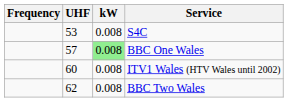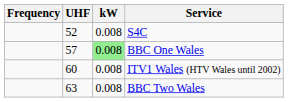 <table class="wikitable sortable">
 <tr>
 <th>Frequency</th>
 <th>UHF</th>
 <th>kW</th>
 <th>Service</th>
 </tr>
 <tr>
 <td></td>
-<td>53</td>
+<td>52</td>
 <td>0.008</td>
 <td><a href='#'>S4C</a></td>
 </tr>
 <tr>
 <td></td>
 <td>57</td>
 <td style="background: lightgreen;">0.008</td>
 <td><a href='#'>BBC One Wales</a></td>
 </tr>
 <tr>
 <td></td>
 <td>60</td>
 <td>0.008</td>
 <td><a href='#'>ITV1 Wales</a> <small>(HTV Wales until 2002)</small></td>
 </tr>
 <tr>
 <td></td>
-<td>62</td>
+<td>63</td>
 <td>0.008</td>
 <td><a href='#'>BBC Two Wales</a></td>
 </tr>
 </table>
